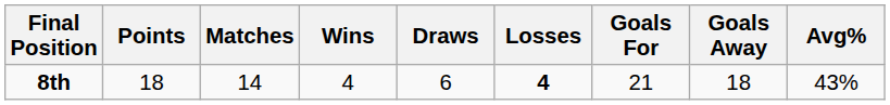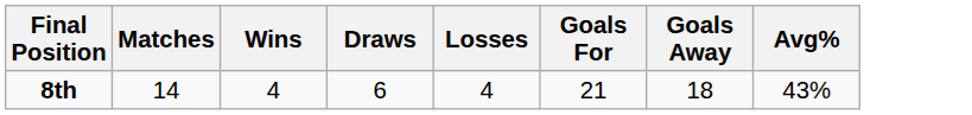 <table class="wikitable" style="font-size: 95%; text-align: center;">
 <tr>
 <th width=60>Final Position</th>
-<th width=60>Points</th>
 <th width=60>Matches</th>
 <th width=60>Wins</th>
 <th width=60>Draws</th>
 <th width=60>Losses</th>
 <th width=60>Goals For</th>
 <th width=60>Goals Away</th>
 <th width=60>Avg%</th>
 </tr>
 <tr>
 <td><strong>8th</strong></td>
-<td>18</td>
 <td>14</td>
 <td>4</td>
 <td>6</td>
-<td><strong>4</strong></td>
+<td>4</td>
 <td>21</td>
 <td>18</td>
 <td>43%</td>
 </tr>
 </table>
